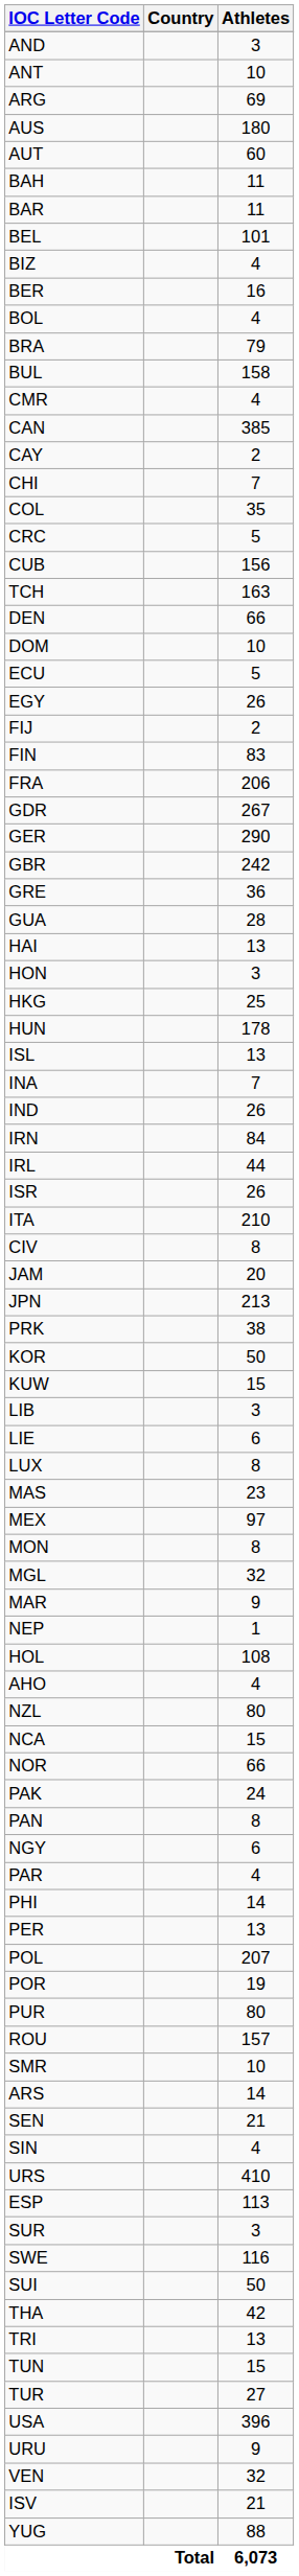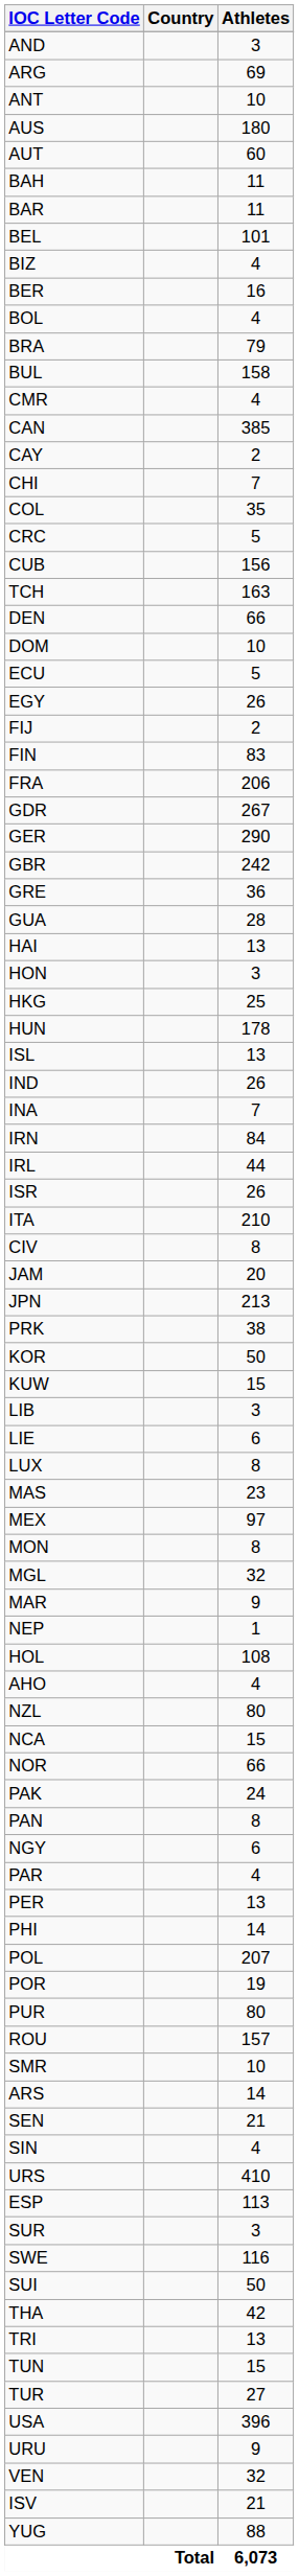 <table class="wikitable collapsible collapsed sortable" style="border:0;">
 <tr>
 <th><a href='#'>IOC Letter Code</a></th>
 <th>Country</th>
 <th>Athletes</th>
 </tr>
 <tr>
 </tr>
 <tr>
 <td>AND</td>
 <td></td>
 <td align=center>3</td>
 </tr>
 <tr>
+<td>ARG</td>
+<td></td>
+<td align=center>69</td>
+</tr>
+<tr>
 <td>ANT</td>
 <td></td>
 <td align=center>10</td>
-</tr>
-<tr>
-<td>ARG</td>
-<td></td>
-<td align=center>69</td>
 </tr>
 <tr>
 <td>AUS</td>
 <td></td>
 <td align=center>180</td>
 </tr>
 <tr>
 <td>AUT</td>
 <td></td>
 <td align=center>60</td>
 </tr>
 <tr>
 <td>BAH</td>
 <td></td>
 <td align=center>11</td>
 </tr>
 <tr>
 <td>BAR</td>
 <td></td>
 <td align=center>11</td>
 </tr>
 <tr>
 <td>BEL</td>
 <td></td>
 <td align=center>101</td>
 </tr>
 <tr>
 <td>BIZ</td>
 <td></td>
 <td align=center>4</td>
 </tr>
 <tr>
 <td>BER</td>
 <td></td>
 <td align=center>16</td>
 </tr>
 <tr>
 <td>BOL</td>
 <td></td>
 <td align=center>4</td>
 </tr>
 <tr>
 <td>BRA</td>
 <td></td>
 <td align=center>79</td>
 </tr>
 <tr>
 <td>BUL</td>
 <td></td>
 <td align=center>158</td>
 </tr>
 <tr>
 <td>CMR</td>
 <td></td>
 <td align=center>4</td>
 </tr>
 <tr>
 <td>CAN</td>
 <td></td>
 <td align=center>385</td>
 </tr>
 <tr>
 <td>CAY</td>
 <td></td>
 <td align=center>2</td>
 </tr>
 <tr>
 <td>CHI</td>
 <td></td>
 <td align=center>7</td>
 </tr>
 <tr>
 <td>COL</td>
 <td></td>
 <td align=center>35</td>
 </tr>
 <tr>
 <td>CRC</td>
 <td></td>
 <td align=center>5</td>
 </tr>
 <tr>
 <td>CUB</td>
 <td></td>
 <td align=center>156</td>
 </tr>
 <tr>
 <td>TCH</td>
 <td></td>
 <td align=center>163</td>
 </tr>
 <tr>
 <td>DEN</td>
 <td></td>
 <td align=center>66</td>
 </tr>
 <tr>
 <td>DOM</td>
 <td></td>
 <td align=center>10</td>
 </tr>
 <tr>
 <td>ECU</td>
 <td></td>
 <td align=center>5</td>
 </tr>
 <tr>
 <td>EGY</td>
 <td></td>
 <td align=center>26</td>
 </tr>
 <tr>
 <td>FIJ</td>
 <td></td>
 <td align=center>2</td>
 </tr>
 <tr>
 <td>FIN</td>
 <td></td>
 <td align=center>83</td>
 </tr>
 <tr>
 <td>FRA</td>
 <td></td>
 <td align=center>206</td>
 </tr>
 <tr>
 <td>GDR</td>
 <td></td>
 <td align=center>267</td>
 </tr>
 <tr>
 <td>GER</td>
 <td></td>
 <td align=center>290</td>
 </tr>
 <tr>
 <td>GBR</td>
 <td></td>
 <td align=center>242</td>
 </tr>
 <tr>
 <td>GRE</td>
 <td></td>
 <td align=center>36</td>
 </tr>
 <tr>
 <td>GUA</td>
 <td></td>
 <td align=center>28</td>
 </tr>
 <tr>
 <td>HAI</td>
 <td></td>
 <td align=center>13</td>
 </tr>
 <tr>
 <td>HON</td>
 <td></td>
 <td align=center>3</td>
 </tr>
 <tr>
 <td>HKG</td>
 <td></td>
 <td align=center>25</td>
 </tr>
 <tr>
 <td>HUN</td>
 <td></td>
 <td align=center>178</td>
 </tr>
 <tr>
 <td>ISL</td>
 <td></td>
 <td align=center>13</td>
 </tr>
 <tr>
+<td>IND</td>
+<td></td>
+<td align=center>26</td>
+</tr>
+<tr>
 <td>INA</td>
 <td></td>
 <td align=center>7</td>
-</tr>
-<tr>
-<td>IND</td>
-<td></td>
-<td align=center>26</td>
 </tr>
 <tr>
 <td>IRN</td>
 <td></td>
 <td align=center>84</td>
 </tr>
 <tr>
 <td>IRL</td>
 <td></td>
 <td align=center>44</td>
 </tr>
 <tr>
 <td>ISR</td>
 <td></td>
 <td align=center>26</td>
 </tr>
 <tr>
 <td>ITA</td>
 <td></td>
 <td align=center>210</td>
 </tr>
 <tr>
 <td>CIV</td>
 <td></td>
 <td align=center>8</td>
 </tr>
 <tr>
 <td>JAM</td>
 <td></td>
 <td align=center>20</td>
 </tr>
 <tr>
 <td>JPN</td>
 <td></td>
 <td align=center>213</td>
 </tr>
 <tr>
 <td>PRK</td>
 <td></td>
 <td align=center>38</td>
 </tr>
 <tr>
 <td>KOR</td>
 <td></td>
 <td align=center>50</td>
 </tr>
 <tr>
 <td>KUW</td>
 <td></td>
 <td align=center>15</td>
 </tr>
 <tr>
 <td>LIB</td>
 <td></td>
 <td align=center>3</td>
 </tr>
 <tr>
 <td>LIE</td>
 <td></td>
 <td align=center>6</td>
 </tr>
 <tr>
 <td>LUX</td>
 <td></td>
 <td align=center>8</td>
 </tr>
 <tr>
 <td>MAS</td>
 <td></td>
 <td align=center>23</td>
 </tr>
 <tr>
 <td>MEX</td>
 <td></td>
 <td align=center>97</td>
 </tr>
 <tr>
 <td>MON</td>
 <td></td>
 <td align=center>8</td>
 </tr>
 <tr>
 <td>MGL</td>
 <td></td>
 <td align=center>32</td>
 </tr>
 <tr>
 <td>MAR</td>
 <td></td>
 <td align=center>9</td>
 </tr>
 <tr>
 <td>NEP</td>
 <td></td>
 <td align=center>1</td>
 </tr>
 <tr>
 <td>HOL</td>
 <td></td>
 <td align=center>108</td>
 </tr>
 <tr>
 <td>AHO</td>
 <td></td>
 <td align=center>4</td>
 </tr>
 <tr>
 <td>NZL</td>
 <td></td>
 <td align=center>80</td>
 </tr>
 <tr>
 <td>NCA</td>
 <td></td>
 <td align=center>15</td>
 </tr>
 <tr>
 <td>NOR</td>
 <td></td>
 <td align=center>66</td>
 </tr>
 <tr>
 <td>PAK</td>
 <td></td>
 <td align=center>24</td>
 </tr>
 <tr>
 <td>PAN</td>
 <td></td>
 <td align=center>8</td>
 </tr>
 <tr>
 <td>NGY</td>
 <td></td>
 <td align=center>6</td>
 </tr>
 <tr>
 <td>PAR</td>
 <td></td>
 <td align=center>4</td>
 </tr>
 <tr>
+<td>PER</td>
+<td></td>
+<td align=center>13</td>
+</tr>
+<tr>
 <td>PHI</td>
 <td></td>
 <td align=center>14</td>
-</tr>
-<tr>
-<td>PER</td>
-<td></td>
-<td align=center>13</td>
 </tr>
 <tr>
 <td>POL</td>
 <td></td>
 <td align=center>207</td>
 </tr>
 <tr>
 <td>POR</td>
 <td></td>
 <td align=center>19</td>
 </tr>
 <tr>
 <td>PUR</td>
 <td></td>
 <td align=center>80</td>
 </tr>
 <tr>
 <td>ROU</td>
 <td></td>
 <td align=center>157</td>
 </tr>
 <tr>
 <td>SMR</td>
 <td></td>
 <td align=center>10</td>
 </tr>
 <tr>
 <td>ARS</td>
 <td></td>
 <td align=center>14</td>
 </tr>
 <tr>
 <td>SEN</td>
 <td></td>
 <td align=center>21</td>
 </tr>
 <tr>
 <td>SIN</td>
 <td></td>
 <td align=center>4</td>
 </tr>
 <tr>
 <td>URS</td>
 <td></td>
 <td align=center>410</td>
 </tr>
 <tr>
 <td>ESP</td>
 <td></td>
 <td align=center>113</td>
 </tr>
 <tr>
 <td>SUR</td>
 <td></td>
 <td align=center>3</td>
 </tr>
 <tr>
 <td>SWE</td>
 <td></td>
 <td align=center>116</td>
 </tr>
 <tr>
 <td>SUI</td>
 <td></td>
 <td align=center>50</td>
 </tr>
 <tr>
 <td>THA</td>
 <td></td>
 <td align=center>42</td>
 </tr>
 <tr>
 <td>TRI</td>
 <td></td>
 <td align=center>13</td>
 </tr>
 <tr>
 <td>TUN</td>
 <td></td>
 <td align=center>15</td>
 </tr>
 <tr>
 <td>TUR</td>
 <td></td>
 <td align=center>27</td>
 </tr>
 <tr>
 <td>USA</td>
 <td></td>
 <td align=center>396</td>
 </tr>
 <tr>
 <td>URU</td>
 <td></td>
 <td align=center>9</td>
 </tr>
 <tr>
 <td>VEN</td>
 <td></td>
 <td align=center>32</td>
 </tr>
 <tr>
 <td>ISV</td>
 <td></td>
 <td align=center>21</td>
 </tr>
 <tr>
 <td>YUG</td>
 <td></td>
 <td align=center>88</td>
 </tr>
 <tr class="sortbottom">
 <td colspan=2; style="text-align:right; border:0px; background:#fff;"><strong>Total</strong></td>
 <td style="text-align:center; border:0px; background:#fff;"><strong>6,073</strong></td>
 </tr>
 <tr>
 </tr>
 </table>
